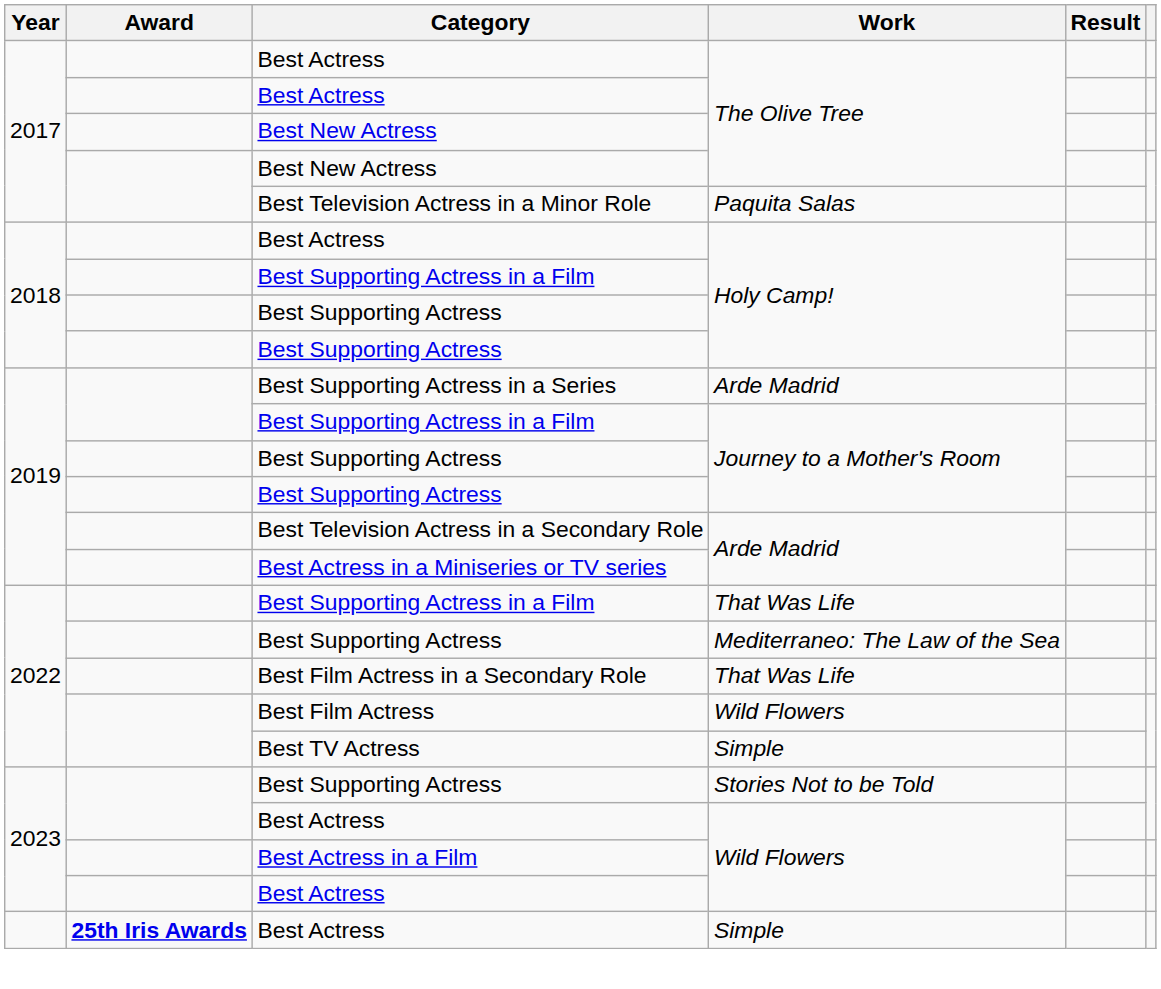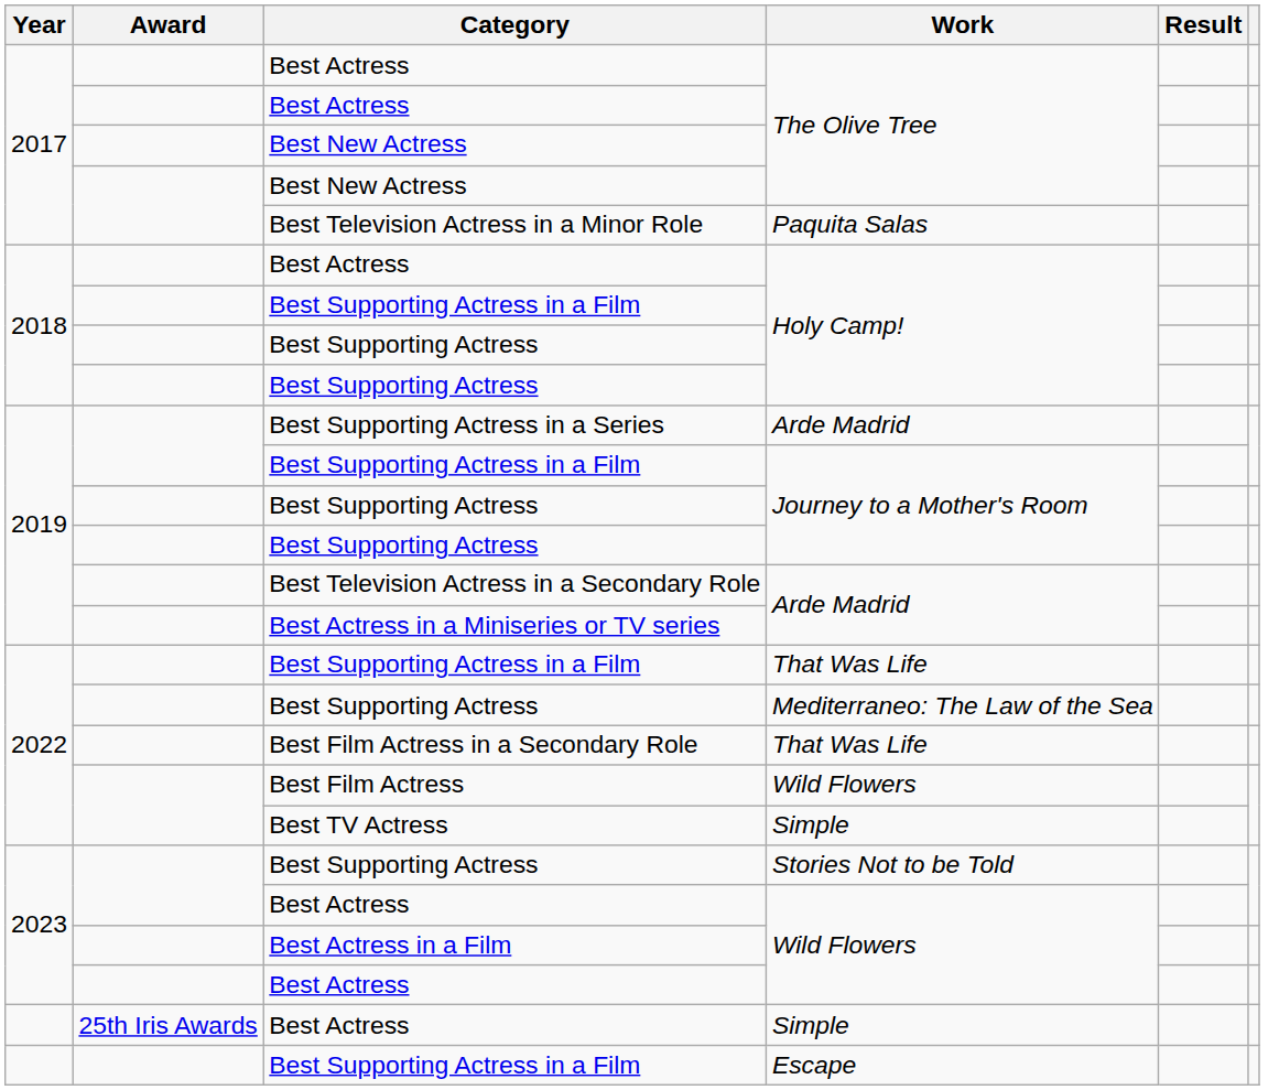 <table class="wikitable sortable plainrowheaders">
 <tr>
 <th>Year</th>
 <th>Award</th>
 <th>Category</th>
 <th>Work</th>
 <th>Result</th>
 <th scope="col" class="unsortable"></th>
 </tr>
 <tr>
 <td align = "center" rowspan = "5">2017</td>
 <td></td>
 <td>Best Actress</td>
 <td rowspan = "4"><em>The Olive Tree</em></td>
 <td></td>
 <td align = "center"></td>
 </tr>
 <tr>
 <td></td>
 <td><a href='#'>Best Actress</a></td>
 <td></td>
 <td align = "center"></td>
 </tr>
 <tr>
 <td></td>
 <td><a href='#'>Best New Actress</a></td>
 <td></td>
 <td align = "center"></td>
 </tr>
 <tr>
 <td rowspan = "2"></td>
 <td>Best New Actress</td>
 <td></td>
 <td rowspan = "2"></td>
 </tr>
 <tr>
 <td>Best Television Actress in a Minor Role</td>
 <td><em>Paquita Salas</em></td>
 <td></td>
 </tr>
 <tr>
 <td align = "center" rowspan = "4">2018</td>
 <td></td>
 <td>Best Actress</td>
 <td rowspan = "4"><em>Holy Camp!</em></td>
 <td></td>
 <td align = "center"></td>
 </tr>
 <tr>
 <td></td>
 <td><a href='#'>Best Supporting Actress in a Film</a></td>
 <td></td>
 <td align = "center"></td>
 </tr>
 <tr>
 <td></td>
 <td>Best Supporting Actress</td>
 <td></td>
 <td align = "center"></td>
 </tr>
 <tr>
 <td></td>
 <td><a href='#'>Best Supporting Actress</a></td>
 <td></td>
 <td align = "center"></td>
 </tr>
 <tr>
 <td align = "center" rowspan = "6">2019</td>
 <td rowspan = "2"></td>
 <td>Best Supporting Actress in a Series</td>
 <td><em>Arde Madrid</em></td>
 <td></td>
 <td align = "center" rowspan = "2"></td>
 </tr>
 <tr>
 <td><a href='#'>Best Supporting Actress in a Film</a></td>
 <td rowspan = "3"><em>Journey to a Mother's Room</em></td>
 <td></td>
 </tr>
 <tr>
 <td></td>
 <td>Best Supporting Actress</td>
 <td></td>
 <td align = "center"></td>
 </tr>
 <tr>
 <td></td>
 <td><a href='#'>Best Supporting Actress</a></td>
 <td></td>
 <td align = "center"></td>
 </tr>
 <tr>
 <td></td>
 <td>Best Television Actress in a Secondary Role</td>
 <td rowspan = "2"><em>Arde Madrid</em></td>
 <td></td>
 <td align = "center"></td>
 </tr>
 <tr>
 <td></td>
 <td><a href='#'>Best Actress in a Miniseries or TV series</a></td>
 <td></td>
 <td align = "center"></td>
 </tr>
 <tr>
 <td align = "center" rowspan = "5">2022</td>
 <td></td>
 <td><a href='#'>Best Supporting Actress in a Film</a></td>
 <td><em>That Was Life</em></td>
 <td></td>
 <td align = "center"></td>
 </tr>
 <tr>
 <td></td>
 <td>Best Supporting Actress</td>
 <td><em>Mediterraneo: The Law of the Sea</em></td>
 <td></td>
 <td align = "center"></td>
 </tr>
 <tr>
 <td></td>
 <td>Best Film Actress in a Secondary Role</td>
 <td><em>That Was Life</em></td>
 <td></td>
 <td align = "center"></td>
 </tr>
 <tr>
 <td rowspan = "2"></td>
 <td>Best Film Actress</td>
 <td><em>Wild Flowers</em></td>
 <td></td>
 <td rowspan = "2" align = "center"></td>
 </tr>
 <tr>
 <td>Best TV Actress</td>
 <td><em>Simple</em></td>
 <td></td>
 </tr>
 <tr>
 <td rowspan = "4" align = "center">2023</td>
 <td rowspan = "2"></td>
 <td>Best Supporting Actress</td>
 <td><em>Stories Not to be Told</em></td>
 <td></td>
 <td align = "center" rowspan = "2"></td>
 </tr>
 <tr>
 <td>Best Actress</td>
 <td rowspan = "3"><em>Wild Flowers</em></td>
 <td></td>
 </tr>
 <tr>
 <td></td>
 <td><a href='#'>Best Actress in a Film</a></td>
 <td></td>
 <td align = "center"></td>
 </tr>
 <tr>
 <td></td>
 <td><a href='#'>Best Actress</a></td>
 <td></td>
 <td align = "center"></td>
 </tr>
 <tr>
 <td></td>
-<td><strong><a href='#'>25th Iris Awards</a></strong></td>
+<td><a href='#'>25th Iris Awards</a></td>
 <td>Best Actress</td>
 <td><em>Simple</em></td>
 <td></td>
 <td></td>
 </tr>
+<tr>
+<td></td>
+<td></td>
+<td><a href='#'>Best Supporting Actress in a Film</a></td>
+<td><em>Escape</em></td>
+<td></td>
+<td></td>
+</tr>
 </table>
